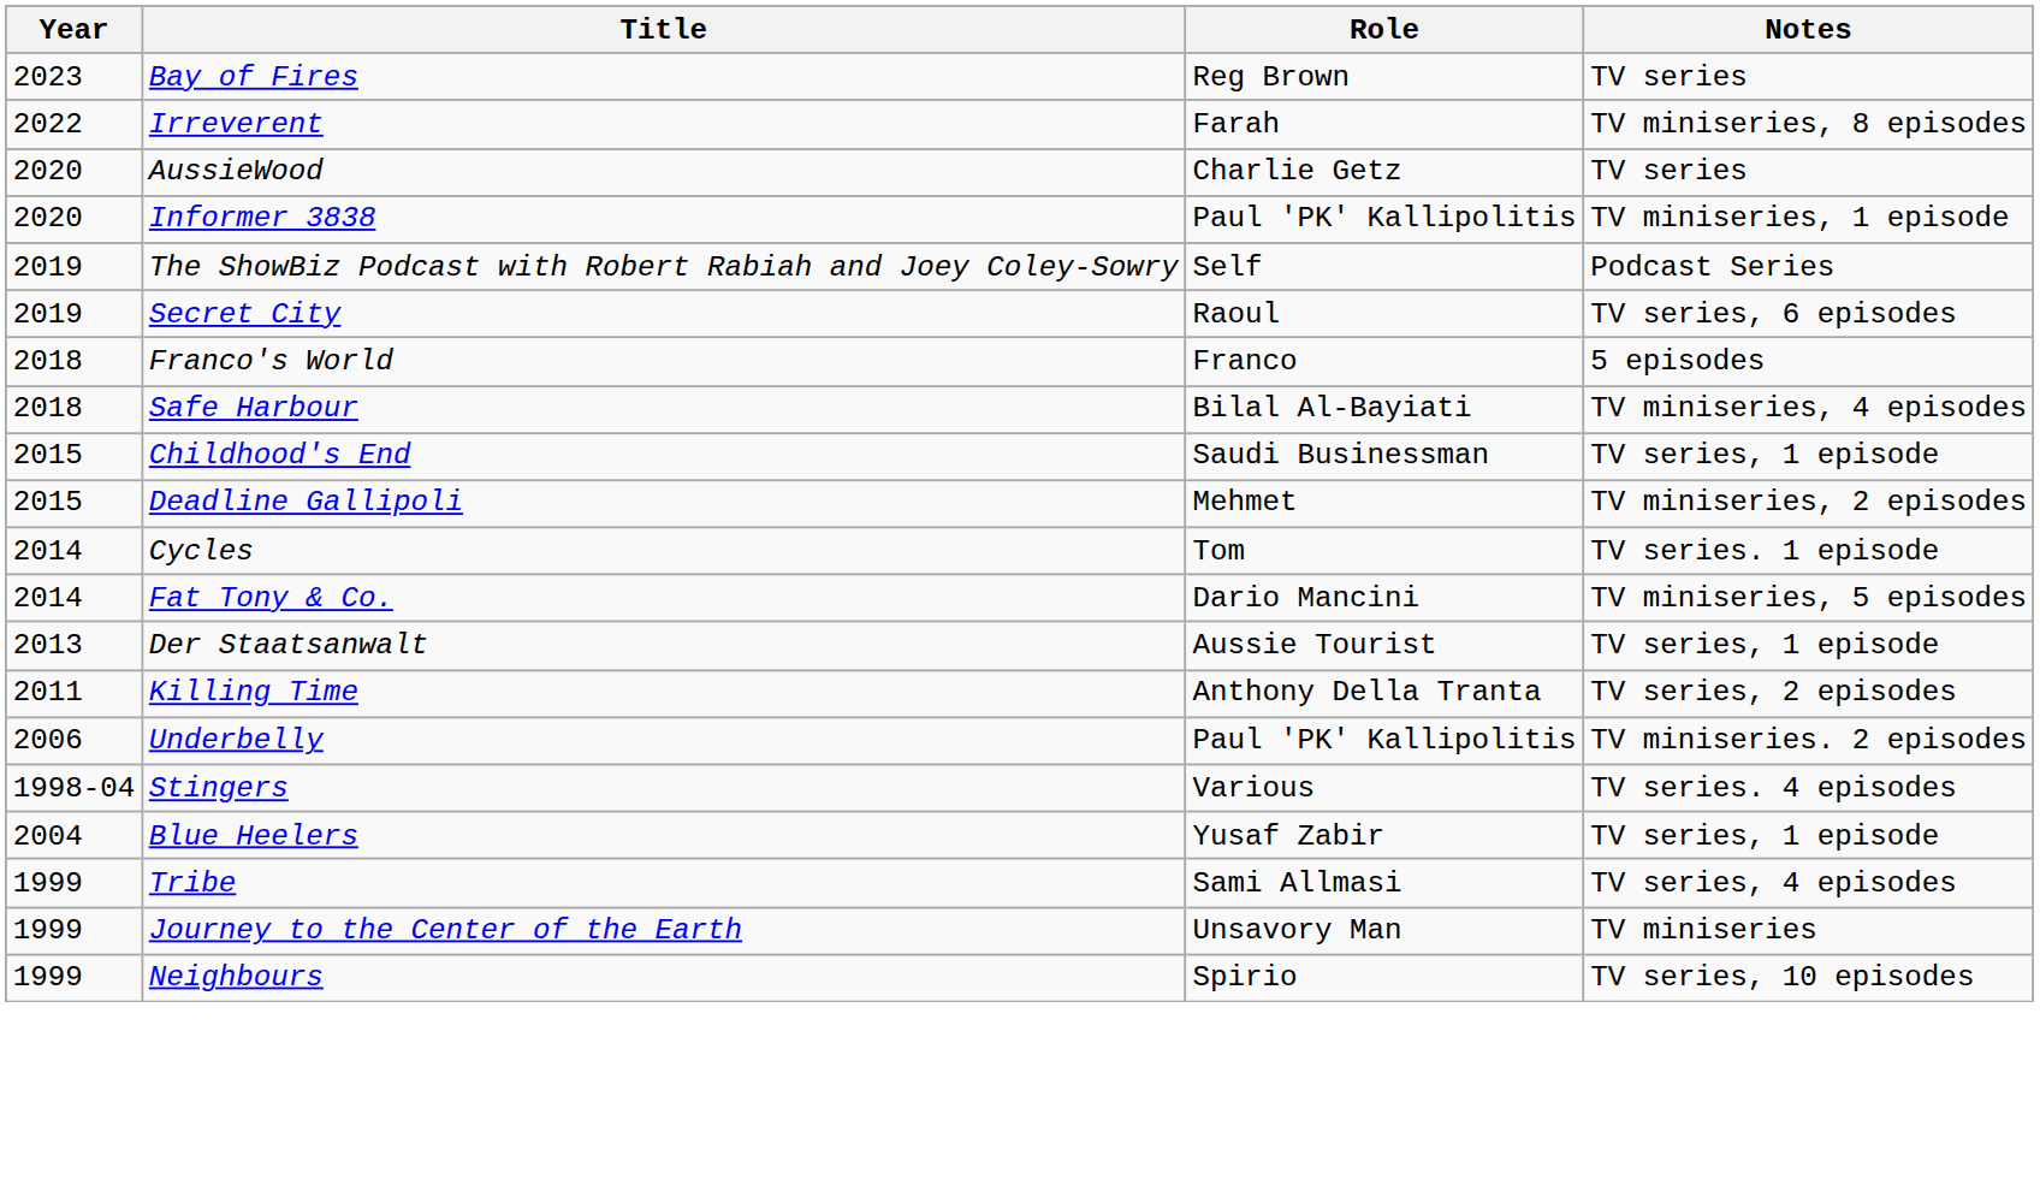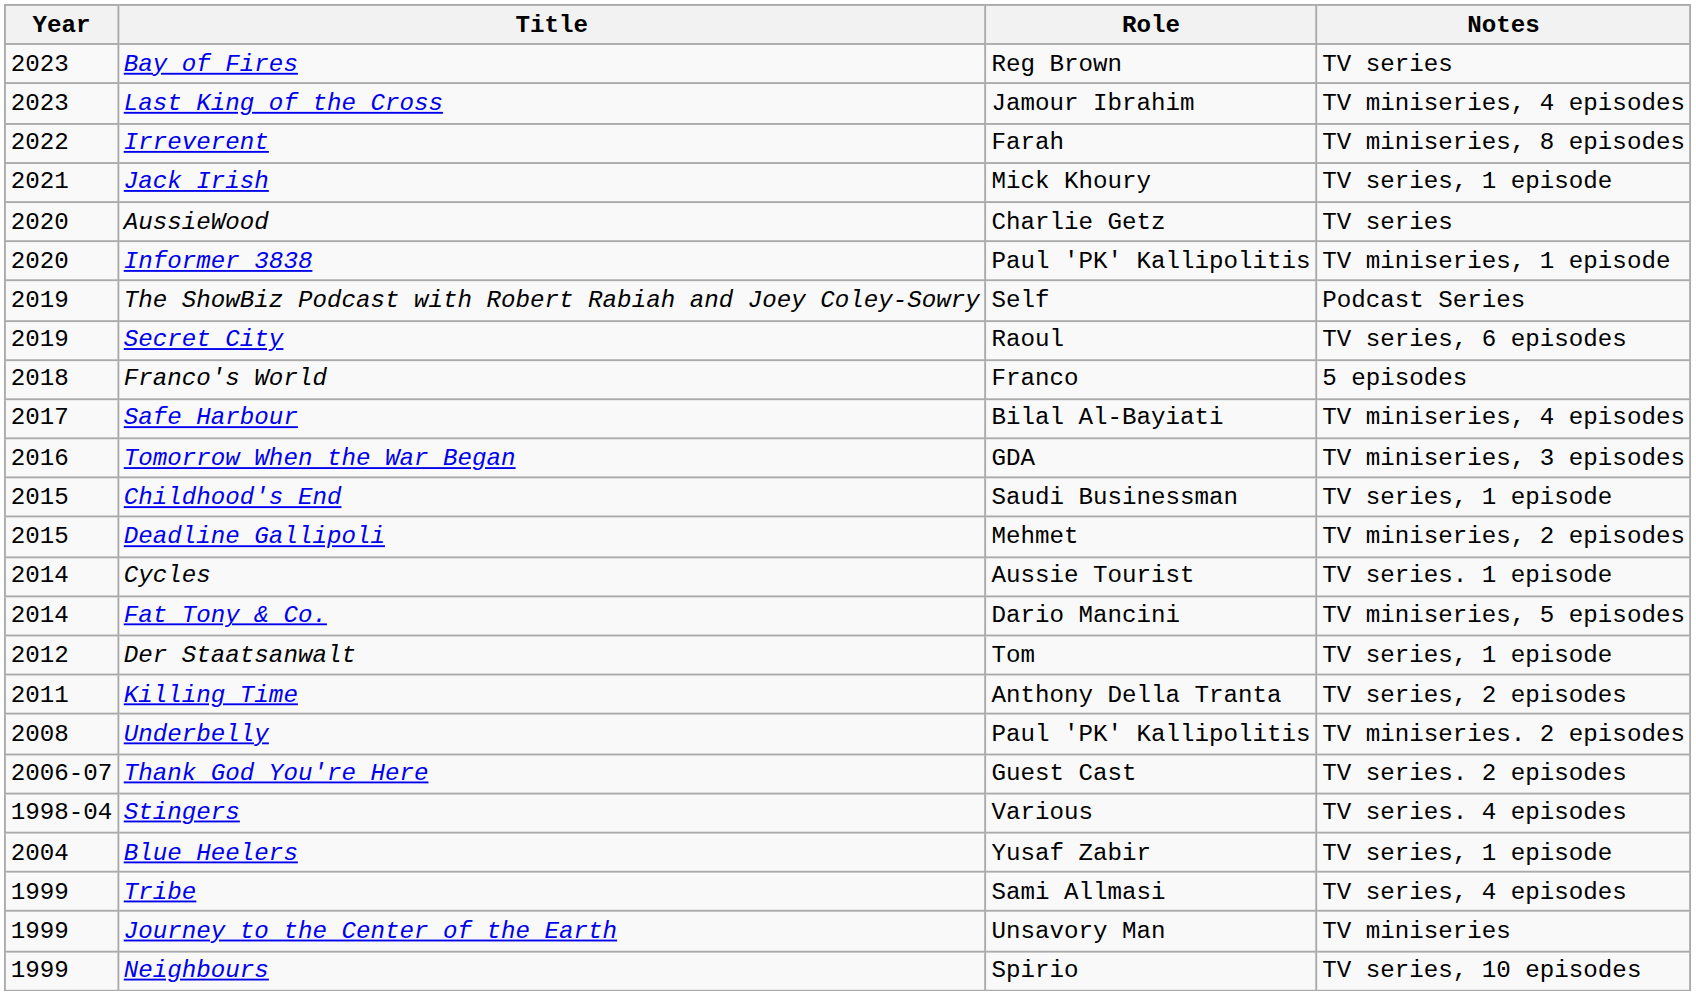 <table class="wikitable">
 <tr>
 <th>Year</th>
 <th>Title</th>
 <th>Role</th>
 <th>Notes</th>
 </tr>
 <tr>
 <td>2023</td>
 <td><a href='#'><em>Bay of Fires</em></a></td>
 <td>Reg Brown</td>
 <td>TV series</td>
 </tr>
 <tr>
+<td>2023</td>
+<td><em><a href='#'>Last King of the Cross</a></em></td>
+<td>Jamour Ibrahim</td>
+<td>TV miniseries, 4 episodes</td>
+</tr>
+<tr>
 <td>2022</td>
 <td><em><a href='#'>Irreverent</a></em></td>
 <td>Farah</td>
 <td>TV miniseries, 8 episodes</td>
+</tr>
+<tr>
+<td>2021</td>
+<td><em><a href='#'>Jack Irish</a></em></td>
+<td>Mick Khoury</td>
+<td>TV series, 1 episode</td>
 </tr>
 <tr>
 <td>2020</td>
 <td><em>AussieWood</em></td>
 <td>Charlie Getz</td>
 <td>TV series</td>
 </tr>
 <tr>
 <td>2020</td>
 <td><em><a href='#'>Informer 3838</a></em></td>
 <td>Paul 'PK' Kallipolitis</td>
 <td>TV miniseries, 1 episode</td>
 </tr>
 <tr>
 <td>2019</td>
 <td><em>The ShowBiz Podcast with Robert Rabiah and Joey Coley-Sowry</em></td>
 <td>Self</td>
 <td>Podcast Series</td>
 </tr>
 <tr>
 <td>2019</td>
 <td><a href='#'><em>Secret City</em></a></td>
 <td>Raoul</td>
 <td>TV series, 6 episodes</td>
 </tr>
 <tr>
 <td>2018</td>
 <td><em>Franco's World</em></td>
 <td>Franco</td>
 <td>5 episodes</td>
 </tr>
 <tr>
-<td>2018</td>
+<td>2017</td>
 <td><a href='#'><em>Safe Harbour</em></a></td>
 <td>Bilal Al-Bayiati</td>
 <td>TV miniseries, 4 episodes</td>
+</tr>
+<tr>
+<td>2016</td>
+<td><a href='#'><em>Tomorrow When the War Began</em></a></td>
+<td>GDA</td>
+<td>TV miniseries, 3 episodes</td>
 </tr>
 <tr>
 <td>2015</td>
 <td><em><a href='#'>Childhood's End</a></em></td>
 <td>Saudi Businessman</td>
 <td>TV series, 1 episode</td>
 </tr>
 <tr>
 <td>2015</td>
 <td><em><a href='#'>Deadline Gallipoli</a></em></td>
 <td>Mehmet</td>
 <td>TV miniseries, 2 episodes</td>
 </tr>
 <tr>
 <td>2014</td>
 <td><em>Cycles</em></td>
-<td>Tom</td>
+<td>Aussie Tourist</td>
 <td>TV series. 1 episode</td>
 </tr>
 <tr>
 <td>2014</td>
 <td><em><a href='#'>Fat Tony & Co.</a></em></td>
 <td>Dario Mancini</td>
 <td>TV miniseries, 5 episodes</td>
 </tr>
 <tr>
-<td>2013</td>
+<td>2012</td>
 <td><em>Der Staatsanwalt</em></td>
-<td>Aussie Tourist</td>
+<td>Tom</td>
 <td>TV series, 1 episode</td>
 </tr>
 <tr>
 <td>2011</td>
 <td><a href='#'><em>Killing Time</em></a></td>
 <td>Anthony Della Tranta</td>
 <td>TV series, 2 episodes</td>
 </tr>
 <tr>
-<td>2006</td>
+<td>2008</td>
 <td><a href='#'><em>Underbelly</em></a></td>
 <td>Paul 'PK' Kallipolitis</td>
 <td>TV miniseries. 2 episodes</td>
+</tr>
+<tr>
+<td>2006-07</td>
+<td><em><a href='#'>Thank God You're Here</a></em></td>
+<td>Guest Cast</td>
+<td>TV series. 2 episodes</td>
 </tr>
 <tr>
 <td>1998-04</td>
 <td><a href='#'><em>Stingers</em></a></td>
 <td>Various</td>
 <td>TV series. 4 episodes</td>
 </tr>
 <tr>
 <td>2004</td>
 <td><em><a href='#'>Blue Heelers</a></em></td>
 <td>Yusaf Zabir</td>
 <td>TV series, 1 episode</td>
 </tr>
 <tr>
 <td>1999</td>
 <td><em><a href='#'>Tribe</a></em></td>
 <td>Sami Allmasi</td>
 <td>TV series, 4 episodes</td>
 </tr>
 <tr>
 <td>1999</td>
 <td><a href='#'><em>Journey to the Center of the Earth</em></a></td>
 <td>Unsavory Man</td>
 <td>TV miniseries</td>
 </tr>
 <tr>
 <td>1999</td>
 <td><em><a href='#'>Neighbours</a></em></td>
 <td>Spirio</td>
 <td>TV series, 10 episodes</td>
 </tr>
 </table>
